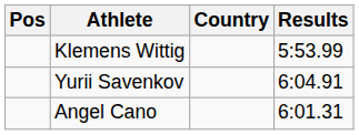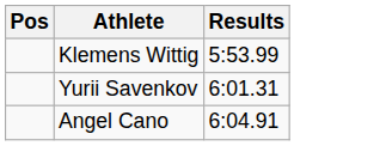 <table class="wikitable">
 <tr>
 <th>Pos</th>
 <th>Athlete</th>
-<th>Country</th>
 <th>Results</th>
 </tr>
 <tr>
 <td align="center"></td>
 <td>Klemens Wittig</td>
-<td></td>
 <td>5:53.99</td>
 </tr>
 <tr>
 <td align="center"></td>
 <td>Yurii Savenkov</td>
-<td></td>
-<td>6:04.91</td>
+<td>6:01.31</td>
 </tr>
 <tr>
 <td align="center"></td>
 <td>Angel Cano</td>
-<td></td>
-<td>6:01.31</td>
+<td>6:04.91</td>
 </tr>
 </table>
